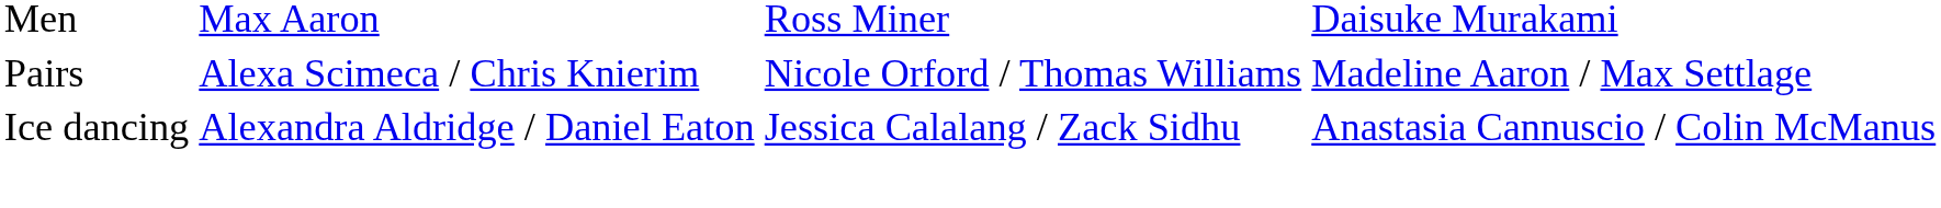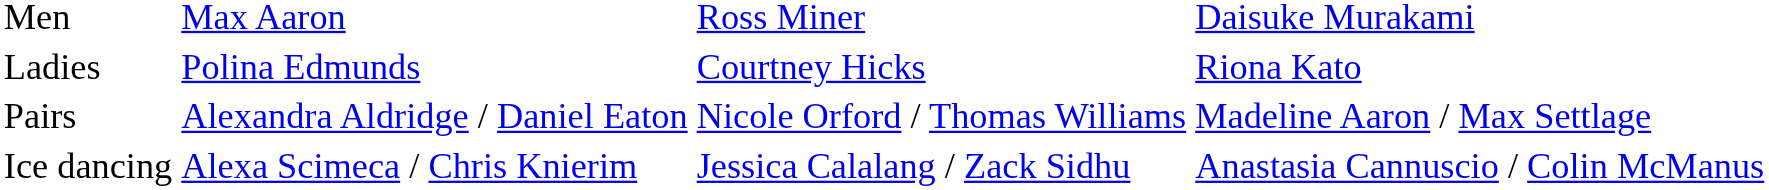 <table>
 <tr>
 <td>Men</td>
 <td> <a href='#'>Max Aaron</a></td>
 <td> <a href='#'>Ross Miner</a></td>
 <td> <a href='#'>Daisuke Murakami</a></td>
 </tr>
 <tr>
+<td>Ladies</td>
+<td> <a href='#'>Polina Edmunds</a></td>
+<td> <a href='#'>Courtney Hicks</a></td>
+<td> <a href='#'>Riona Kato</a></td>
+</tr>
+<tr>
 <td>Pairs</td>
-<td> <a href='#'>Alexa Scimeca</a> / <a href='#'>Chris Knierim</a></td>
+<td> <a href='#'>Alexandra Aldridge</a> / <a href='#'>Daniel Eaton</a></td>
 <td> <a href='#'>Nicole Orford</a> / <a href='#'>Thomas Williams</a></td>
 <td> <a href='#'>Madeline Aaron</a> / <a href='#'>Max Settlage</a></td>
 </tr>
 <tr>
 <td>Ice dancing</td>
-<td> <a href='#'>Alexandra Aldridge</a> / <a href='#'>Daniel Eaton</a></td>
+<td> <a href='#'>Alexa Scimeca</a> / <a href='#'>Chris Knierim</a></td>
 <td> <a href='#'>Jessica Calalang</a> / <a href='#'>Zack Sidhu</a></td>
 <td> <a href='#'>Anastasia Cannuscio</a> / <a href='#'>Colin McManus</a></td>
 </tr>
 </table>
